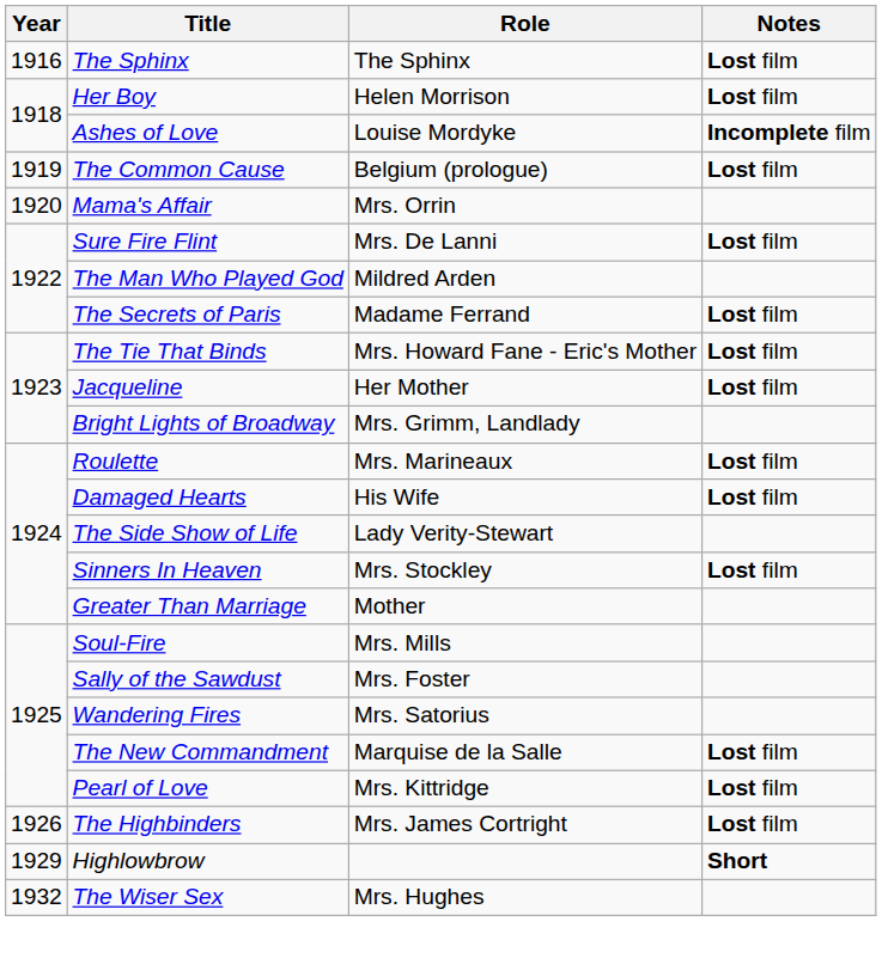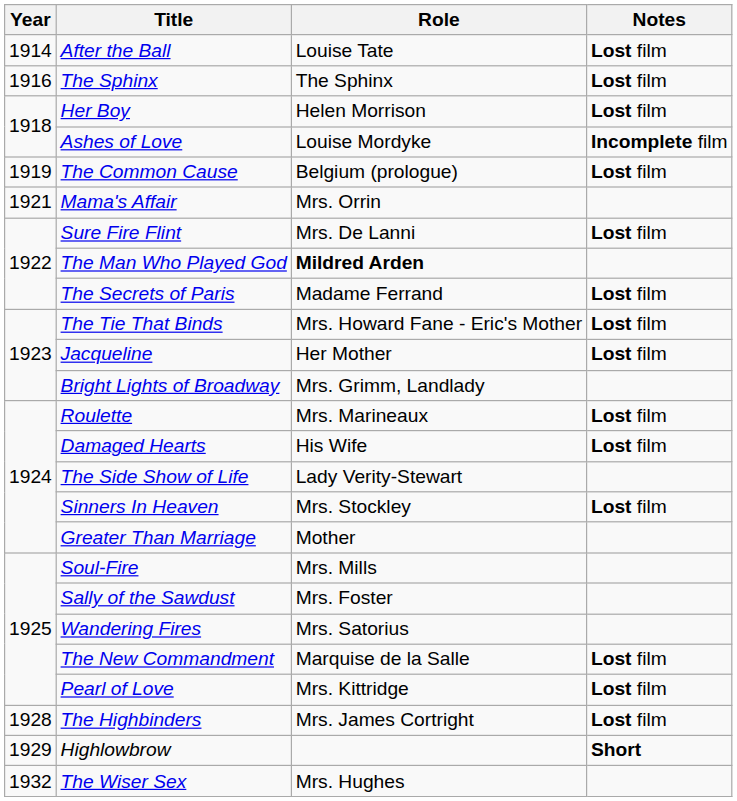 <table class="wikitable">
 <tr>
 <th>Year</th>
 <th>Title</th>
 <th>Role</th>
 <th>Notes</th>
+</tr>
+<tr>
+<td>1914</td>
+<td><em><a href='#'>After the Ball</a></em></td>
+<td>Louise Tate</td>
+<td><strong>Lost</strong> film</td>
 </tr>
 <tr>
 <td>1916</td>
 <td><em><a href='#'>The Sphinx</a></em></td>
 <td>The Sphinx</td>
 <td><strong>Lost</strong> film</td>
 </tr>
 <tr>
 <td rowspan=2>1918</td>
 <td><em><a href='#'>Her Boy</a></em></td>
 <td>Helen Morrison</td>
 <td><strong>Lost</strong> film</td>
 </tr>
 <tr>
 <td><em><a href='#'>Ashes of Love</a></em></td>
 <td>Louise Mordyke</td>
 <td><strong>Incomplete</strong> film</td>
 </tr>
 <tr>
 <td>1919</td>
 <td><em><a href='#'>The Common Cause</a></em></td>
 <td>Belgium (prologue)</td>
 <td><strong>Lost</strong> film</td>
 </tr>
 <tr>
-<td>1920</td>
+<td>1921</td>
 <td><em><a href='#'>Mama's Affair</a></em></td>
 <td>Mrs. Orrin</td>
 <td></td>
 </tr>
 <tr>
 <td rowspan=3>1922</td>
 <td><em><a href='#'>Sure Fire Flint</a></em></td>
 <td>Mrs. De Lanni</td>
 <td><strong>Lost</strong> film</td>
 </tr>
 <tr>
 <td><em><a href='#'>The Man Who Played God</a></em></td>
-<td>Mildred Arden</td>
+<td><strong>Mildred Arden</strong></td>
 <td></td>
 </tr>
 <tr>
 <td><em><a href='#'>The Secrets of Paris</a></em></td>
 <td>Madame Ferrand</td>
 <td><strong>Lost</strong> film</td>
 </tr>
 <tr>
 <td rowspan=3>1923</td>
 <td><em><a href='#'>The Tie That Binds</a></em></td>
 <td>Mrs. Howard Fane - Eric's Mother</td>
 <td><strong>Lost</strong> film</td>
 </tr>
 <tr>
 <td><em><a href='#'>Jacqueline</a></em></td>
 <td>Her Mother</td>
 <td><strong>Lost</strong> film</td>
 </tr>
 <tr>
 <td><em><a href='#'>Bright Lights of Broadway</a></em></td>
 <td>Mrs. Grimm, Landlady</td>
 <td></td>
 </tr>
 <tr>
 <td rowspan=5>1924</td>
 <td><em><a href='#'>Roulette</a></em></td>
 <td>Mrs. Marineaux</td>
 <td><strong>Lost</strong> film</td>
 </tr>
 <tr>
 <td><em><a href='#'>Damaged Hearts</a></em></td>
 <td>His Wife</td>
 <td><strong>Lost</strong> film</td>
 </tr>
 <tr>
 <td><em><a href='#'>The Side Show of Life</a></em></td>
 <td>Lady Verity-Stewart</td>
 <td></td>
 </tr>
 <tr>
 <td><em><a href='#'>Sinners In Heaven</a></em></td>
 <td>Mrs. Stockley</td>
 <td><strong>Lost</strong> film</td>
 </tr>
 <tr>
 <td><em><a href='#'>Greater Than Marriage</a></em></td>
 <td>Mother</td>
 <td></td>
 </tr>
 <tr>
 <td rowspan=5>1925</td>
 <td><em><a href='#'>Soul-Fire</a></em></td>
 <td>Mrs. Mills</td>
 <td></td>
 </tr>
 <tr>
 <td><em><a href='#'>Sally of the Sawdust</a></em></td>
 <td>Mrs. Foster</td>
 <td></td>
 </tr>
 <tr>
 <td><em><a href='#'>Wandering Fires</a></em></td>
 <td>Mrs. Satorius</td>
 <td></td>
 </tr>
 <tr>
 <td><em><a href='#'>The New Commandment</a></em></td>
 <td>Marquise de la Salle</td>
 <td><strong>Lost</strong> film</td>
 </tr>
 <tr>
 <td><em><a href='#'>Pearl of Love</a></em></td>
 <td>Mrs. Kittridge</td>
 <td><strong>Lost</strong> film</td>
 </tr>
 <tr>
-<td>1926</td>
+<td>1928</td>
 <td><em><a href='#'>The Highbinders</a></em></td>
 <td>Mrs. James Cortright</td>
 <td><strong>Lost</strong> film</td>
 </tr>
 <tr>
 <td>1929</td>
 <td><em>Highlowbrow</em></td>
 <td></td>
 <td><strong>Short</strong></td>
 </tr>
 <tr>
 <td>1932</td>
 <td><em><a href='#'>The Wiser Sex</a></em></td>
 <td>Mrs. Hughes</td>
 <td></td>
 </tr>
 </table>
